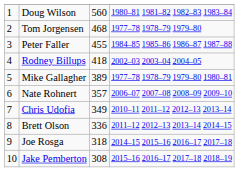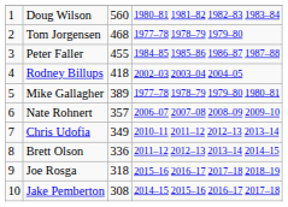 <table class="wikitable">
 <tr>
 </tr>
 <tr>
 <td>1</td>
 <td>Doug Wilson</td>
 <td>560</td>
 <td style="font-size:80%;"><a href='#'>1980–81</a> <a href='#'>1981–82</a> <a href='#'>1982–83</a> <a href='#'>1983–84</a></td>
 </tr>
 <tr>
 <td>2</td>
 <td>Tom Jorgensen</td>
 <td>468</td>
 <td style="font-size:80%;"><a href='#'>1977–78</a> <a href='#'>1978–79</a> <a href='#'>1979–80</a></td>
 </tr>
 <tr>
 <td>3</td>
 <td>Peter Faller</td>
 <td>455</td>
 <td style="font-size:80%;"><a href='#'>1984–85</a> <a href='#'>1985–86</a> <a href='#'>1986–87</a> <a href='#'>1987–88</a></td>
 </tr>
 <tr>
 <td>4</td>
 <td><a href='#'>Rodney Billups</a></td>
 <td>418</td>
 <td style="font-size:80%;"><a href='#'>2002–03</a> <a href='#'>2003–04</a> <a href='#'>2004–05</a></td>
 </tr>
 <tr>
 <td>5</td>
 <td>Mike Gallagher</td>
 <td>389</td>
 <td style="font-size:80%;"><a href='#'>1977–78</a> <a href='#'>1978–79</a> <a href='#'>1979–80</a> <a href='#'>1980–81</a></td>
 </tr>
 <tr>
 <td>6</td>
 <td>Nate Rohnert</td>
 <td>357</td>
 <td style="font-size:80%;"><a href='#'>2006–07</a> <a href='#'>2007–08</a> <a href='#'>2008–09</a> <a href='#'>2009–10</a></td>
 </tr>
 <tr>
 <td>7</td>
 <td><a href='#'>Chris Udofia</a></td>
 <td>349</td>
 <td style="font-size:80%;"><a href='#'>2010–11</a> <a href='#'>2011–12</a> <a href='#'>2012–13</a> <a href='#'>2013–14</a></td>
 </tr>
 <tr>
 <td>8</td>
 <td>Brett Olson</td>
 <td>336</td>
 <td style="font-size:80%;"><a href='#'>2011–12</a> <a href='#'>2012–13</a> <a href='#'>2013–14</a> <a href='#'>2014–15</a></td>
 </tr>
 <tr>
 <td>9</td>
 <td>Joe Rosga</td>
 <td>318</td>
-<td style="font-size:80%;"><a href='#'>2014–15</a> <a href='#'>2015–16</a> <a href='#'>2016–17</a> <a href='#'>2017–18</a></td>
+<td style="font-size:80%;"><a href='#'>2015–16</a> <a href='#'>2016–17</a> <a href='#'>2017–18</a> <a href='#'>2018–19</a></td>
 </tr>
 <tr>
 <td>10</td>
 <td><a href='#'>Jake Pemberton</a></td>
 <td>308</td>
-<td style="font-size:80%;"><a href='#'>2015–16</a> <a href='#'>2016–17</a> <a href='#'>2017–18</a> <a href='#'>2018–19</a></td>
+<td style="font-size:80%;"><a href='#'>2014–15</a> <a href='#'>2015–16</a> <a href='#'>2016–17</a> <a href='#'>2017–18</a></td>
 </tr>
 </table>
